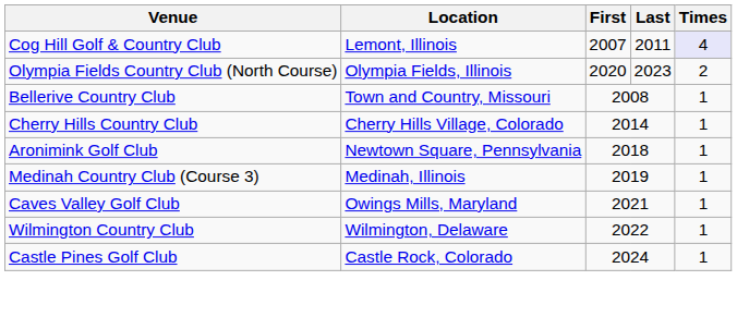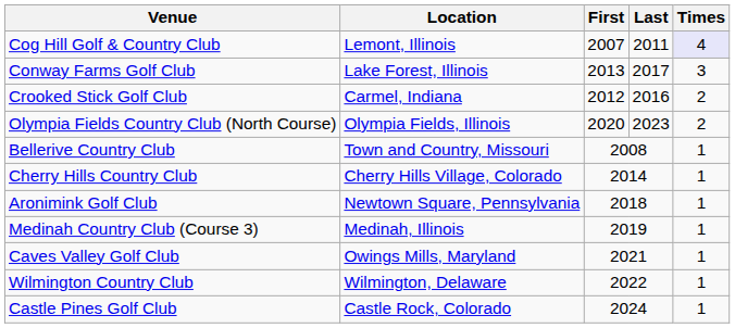 <table class="wikitable sortable">
 <tr>
 <th>Venue</th>
 <th>Location</th>
 <th>First</th>
 <th>Last</th>
 <th>Times</th>
 </tr>
 <tr>
 <td><a href='#'>Cog Hill Golf & Country Club</a></td>
 <td><a href='#'>Lemont, Illinois</a></td>
 <td align=center>2007</td>
 <td align=center>2011</td>
 <td align=center style="background: lavender;">4</td>
+</tr>
+<tr>
+<td><a href='#'>Conway Farms Golf Club</a></td>
+<td><a href='#'>Lake Forest, Illinois</a></td>
+<td align=center>2013</td>
+<td align=center>2017</td>
+<td align=center>3</td>
+</tr>
+<tr>
+<td><a href='#'>Crooked Stick Golf Club</a></td>
+<td><a href='#'>Carmel, Indiana</a></td>
+<td align=center>2012</td>
+<td align=center>2016</td>
+<td align=center>2</td>
 </tr>
 <tr>
 <td><a href='#'>Olympia Fields Country Club</a> (North Course)</td>
 <td><a href='#'>Olympia Fields, Illinois</a></td>
 <td align=center>2020</td>
 <td align=center>2023</td>
 <td align=center>2</td>
 </tr>
 <tr>
 <td><a href='#'>Bellerive Country Club</a></td>
 <td><a href='#'>Town and Country, Missouri</a></td>
 <td colspan=2 align=center>2008</td>
 <td align=center>1</td>
 </tr>
 <tr>
 <td><a href='#'>Cherry Hills Country Club</a></td>
 <td><a href='#'>Cherry Hills Village, Colorado</a></td>
 <td colspan=2 align=center>2014</td>
 <td align=center>1</td>
 </tr>
 <tr>
 <td><a href='#'>Aronimink Golf Club</a></td>
 <td><a href='#'>Newtown Square, Pennsylvania</a></td>
 <td colspan=2 align=center>2018</td>
 <td align=center>1</td>
 </tr>
 <tr>
 <td><a href='#'>Medinah Country Club</a> (Course 3)</td>
 <td><a href='#'>Medinah, Illinois</a></td>
 <td colspan=2 align=center>2019</td>
 <td align=center>1</td>
 </tr>
 <tr>
 <td><a href='#'>Caves Valley Golf Club</a></td>
 <td><a href='#'>Owings Mills, Maryland</a></td>
 <td colspan=2 align=center>2021</td>
 <td align=center>1</td>
 </tr>
 <tr>
 <td><a href='#'>Wilmington Country Club</a></td>
 <td><a href='#'>Wilmington, Delaware</a></td>
 <td colspan=2 align=center>2022</td>
 <td align=center>1</td>
 </tr>
 <tr>
 <td><a href='#'>Castle Pines Golf Club</a></td>
 <td><a href='#'>Castle Rock, Colorado</a></td>
 <td colspan=2 align=center>2024</td>
 <td align=center>1</td>
 </tr>
 </table>
